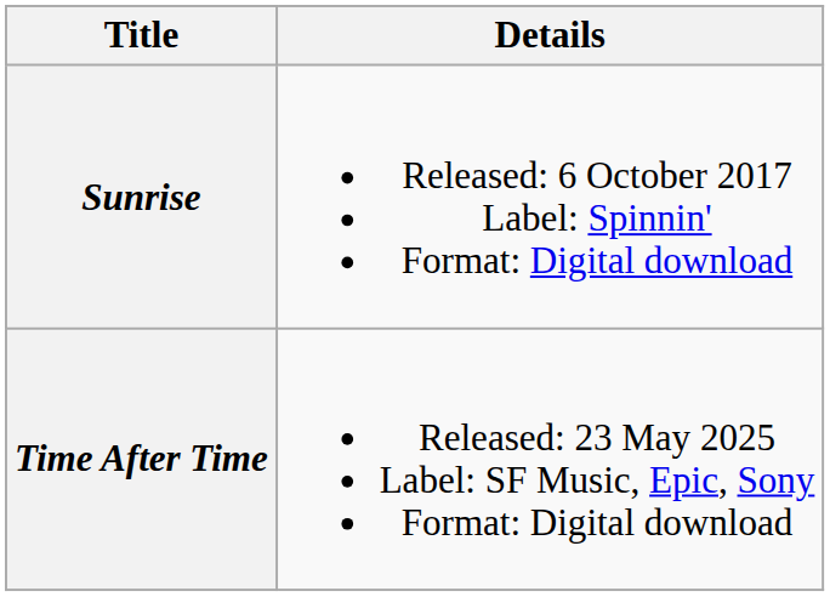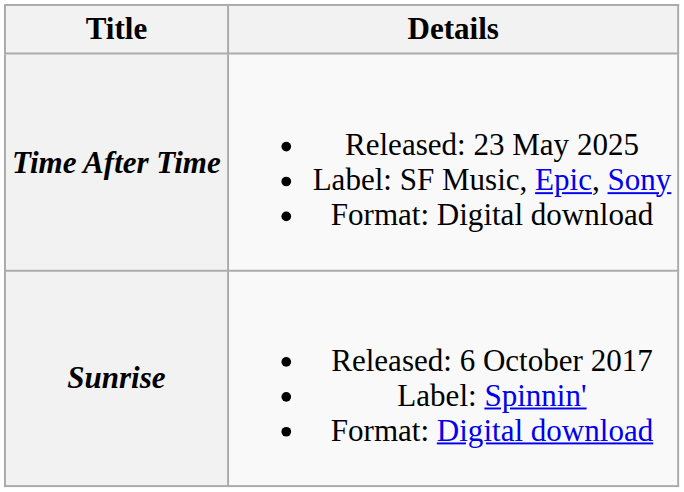 <table class="wikitable plainrowheaders" style="text-align:center;">
 <tr>
 <th scope="col">Title</th>
 <th scope="col">Details</th>
 </tr>
 <tr>
+<th scope="row"><em>Time After Time</em></th>
+<td><br><ul><li>Released: 23 May 2025</li><li>Label: SF Music, <a href='#'>Epic</a>, <a href='#'>Sony</a></li><li>Format: Digital download</li></ul></td>
+</tr>
+<tr>
 <th scope="row"><em>Sunrise</em></th>
 <td><br><ul><li>Released: 6 October 2017</li><li>Label: <a href='#'>Spinnin'</a></li><li>Format: <a href='#'>Digital download</a></li></ul></td>
 </tr>
-<tr>
-<th scope="row"><em>Time After Time</em></th>
-<td><br><ul><li>Released: 23 May 2025</li><li>Label: SF Music, <a href='#'>Epic</a>, <a href='#'>Sony</a></li><li>Format: Digital download</li></ul></td>
-</tr>
 </table>
